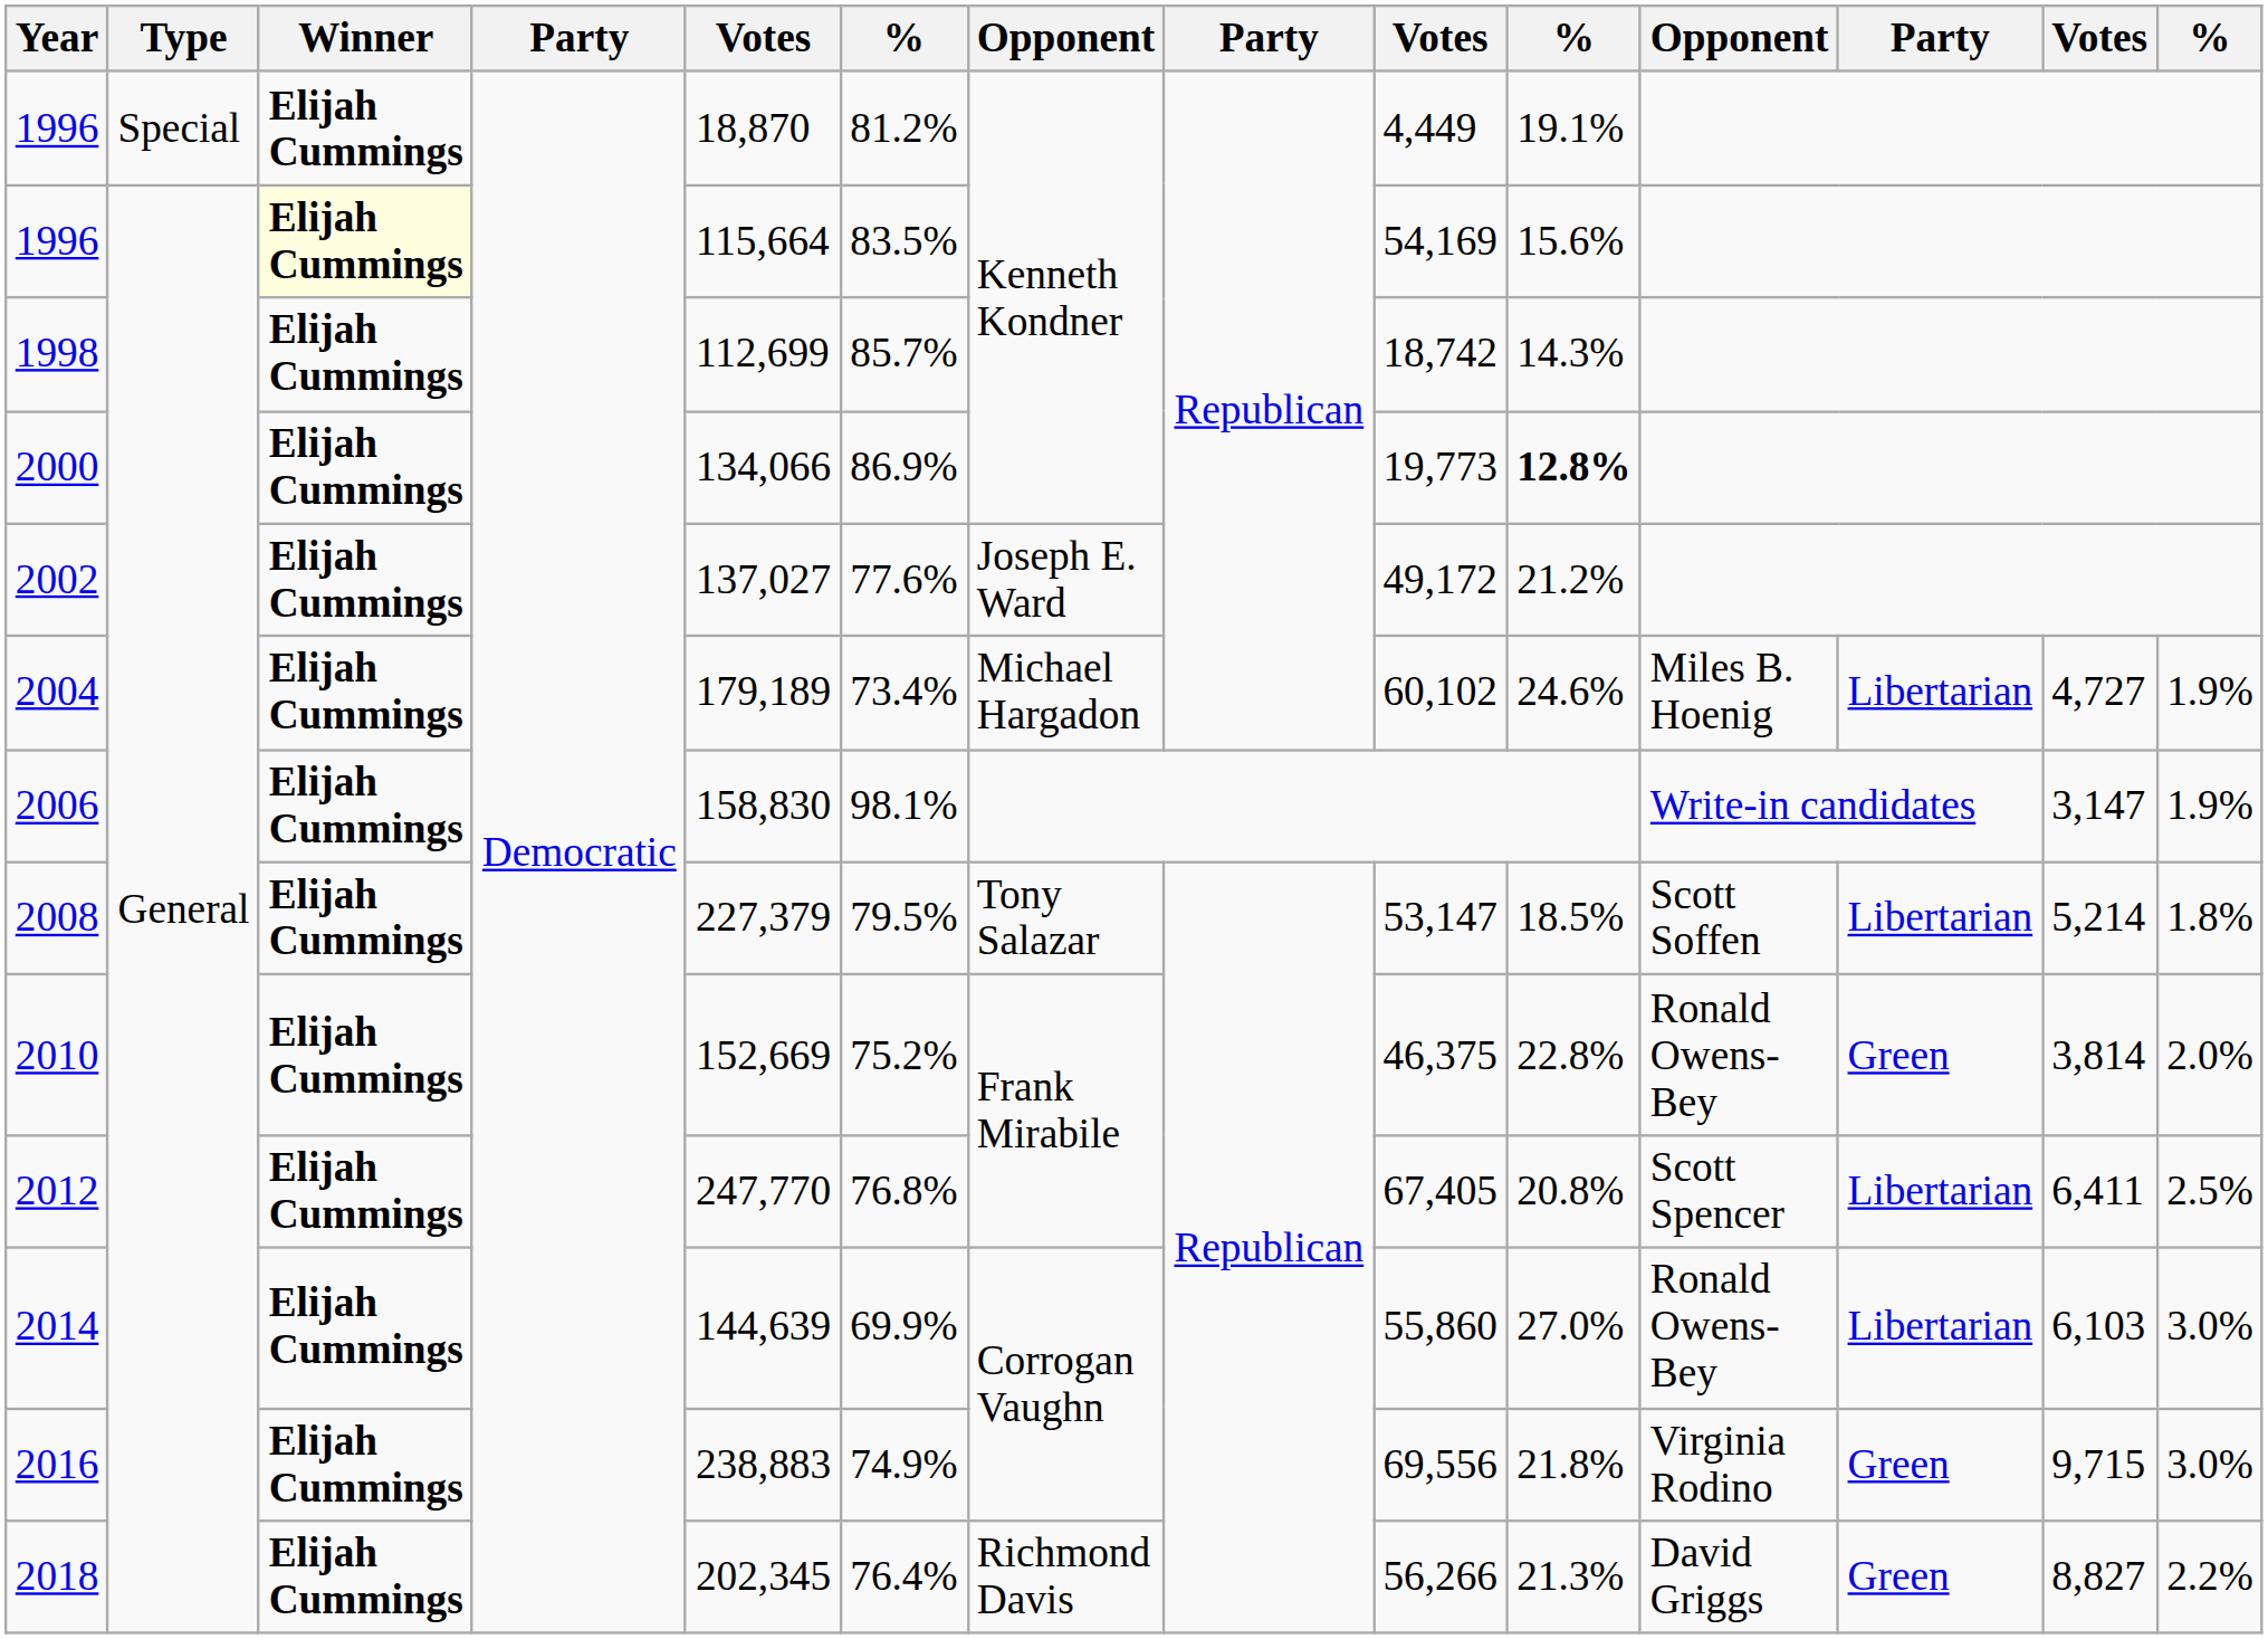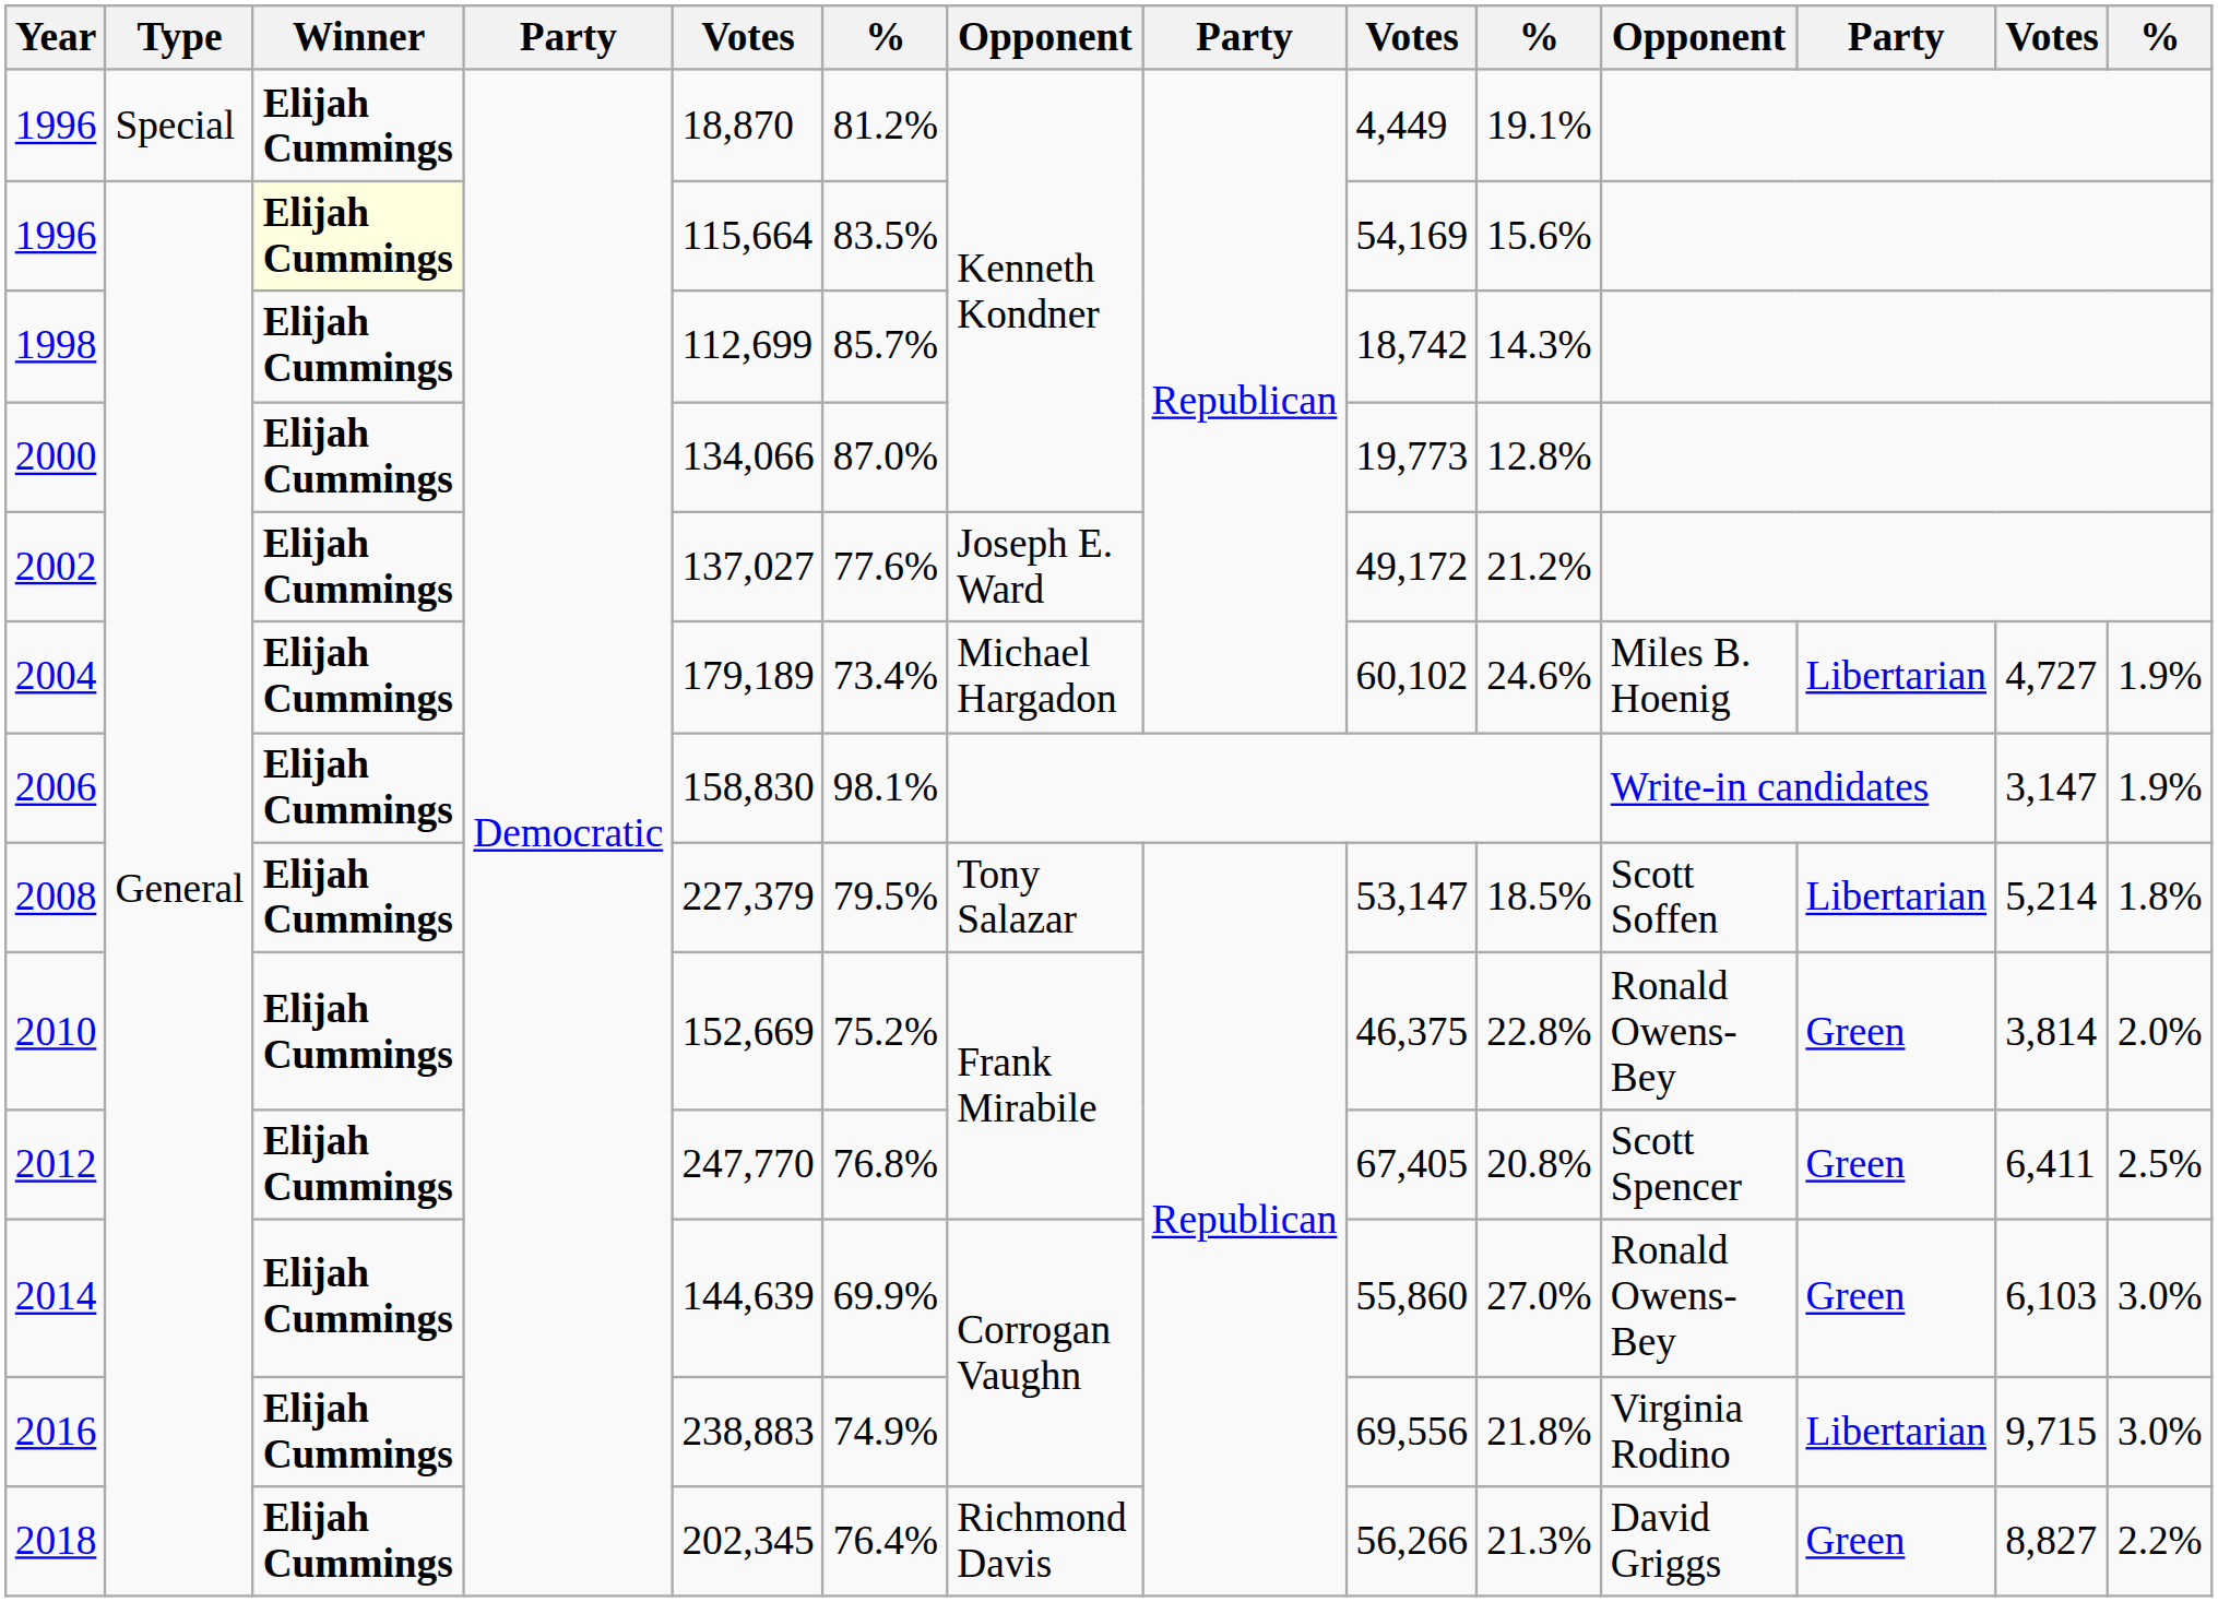 <table class="wikitable sortable">
 <tr>
 <th>Year</th>
 <th>Type</th>
 <th>Winner</th>
 <th>Party</th>
 <th>Votes</th>
 <th>%</th>
 <th>Opponent</th>
 <th>Party</th>
 <th>Votes</th>
 <th>%</th>
 <th>Opponent</th>
 <th>Party</th>
 <th>Votes</th>
 <th>%</th>
 </tr>
 <tr>
 <td data-sort-value="1995"><a href='#'>1996</a></td>
 <td>Special</td>
 <td><strong> Elijah Cummings</strong></td>
 <td rowspan=13 ><a href='#'>Democratic</a></td>
 <td>18,870</td>
 <td>81.2%</td>
 <td rowspan=4 >Kenneth Kondner</td>
 <td rowspan=6 ><a href='#'>Republican</a></td>
 <td>4,449</td>
 <td>19.1%</td>
 <td colspan=4></td>
 </tr>
 <tr>
 <td><a href='#'>1996</a></td>
 <td rowspan=12>General</td>
 <td style="background: lightyellow;"><strong> Elijah Cummings</strong></td>
 <td>115,664</td>
 <td>83.5%</td>
 <td>54,169</td>
 <td>15.6%</td>
 <td colspan=4></td>
 </tr>
 <tr>
 <td><a href='#'>1998</a></td>
 <td><strong> Elijah Cummings</strong></td>
 <td>112,699</td>
 <td>85.7%</td>
 <td>18,742</td>
 <td>14.3%</td>
 <td colspan=4></td>
 </tr>
 <tr>
 <td><a href='#'>2000</a></td>
 <td><strong> Elijah Cummings</strong></td>
 <td>134,066</td>
-<td>86.9%</td>
+<td>87.0%</td>
 <td>19,773</td>
-<td><strong>12.8%</strong></td>
+<td>12.8%</td>
 <td colspan=4></td>
 </tr>
 <tr>
 <td><a href='#'>2002</a></td>
 <td><strong> Elijah Cummings</strong></td>
 <td>137,027</td>
 <td>77.6%</td>
 <td>Joseph E. Ward</td>
 <td>49,172</td>
 <td>21.2%</td>
 <td colspan=4></td>
 </tr>
 <tr>
 <td><a href='#'>2004</a></td>
 <td><strong> Elijah Cummings</strong></td>
 <td>179,189</td>
 <td>73.4%</td>
 <td>Michael Hargadon</td>
 <td>60,102</td>
 <td>24.6%</td>
 <td>Miles B. Hoenig</td>
 <td><a href='#'>Libertarian</a></td>
 <td>4,727</td>
 <td>1.9%</td>
 </tr>
 <tr>
 <td><a href='#'>2006</a></td>
 <td><strong> Elijah Cummings</strong></td>
 <td>158,830</td>
 <td>98.1%</td>
 <td colspan=4></td>
 <td colspan=2><a href='#'>Write-in candidates</a></td>
 <td>3,147</td>
 <td>1.9%</td>
 </tr>
 <tr>
 <td><a href='#'>2008</a></td>
 <td><strong> Elijah Cummings</strong></td>
 <td>227,379</td>
 <td>79.5%</td>
 <td>Tony Salazar</td>
 <td rowspan=6 ><a href='#'>Republican</a></td>
 <td>53,147</td>
 <td>18.5%</td>
 <td>Scott Soffen</td>
 <td><a href='#'>Libertarian</a></td>
 <td>5,214</td>
 <td>1.8%</td>
 </tr>
 <tr>
 <td><a href='#'>2010</a></td>
 <td><strong> Elijah Cummings</strong></td>
 <td>152,669</td>
 <td>75.2%</td>
 <td rowspan=2 >Frank Mirabile</td>
 <td>46,375</td>
 <td>22.8%</td>
 <td>Ronald Owens-Bey</td>
 <td><a href='#'>Green</a></td>
 <td>3,814</td>
 <td>2.0%</td>
 </tr>
 <tr>
 <td><a href='#'>2012</a></td>
 <td><strong> Elijah Cummings</strong></td>
 <td>247,770</td>
 <td>76.8%</td>
 <td>67,405</td>
 <td>20.8%</td>
 <td>Scott Spencer</td>
-<td><a href='#'>Libertarian</a></td>
+<td><a href='#'>Green</a></td>
 <td>6,411</td>
 <td>2.5%</td>
 </tr>
 <tr>
 <td><a href='#'>2014</a></td>
 <td><strong> Elijah Cummings</strong></td>
 <td>144,639</td>
 <td>69.9%</td>
 <td rowspan=2 >Corrogan Vaughn</td>
 <td>55,860</td>
 <td>27.0%</td>
 <td>Ronald Owens-Bey</td>
-<td><a href='#'>Libertarian</a></td>
+<td><a href='#'>Green</a></td>
 <td>6,103</td>
 <td>3.0%</td>
 </tr>
 <tr>
 <td><a href='#'>2016</a></td>
 <td><strong> Elijah Cummings</strong></td>
 <td>238,883</td>
 <td>74.9%</td>
 <td>69,556</td>
 <td>21.8%</td>
 <td>Virginia Rodino</td>
-<td><a href='#'>Green</a></td>
+<td><a href='#'>Libertarian</a></td>
 <td>9,715</td>
 <td>3.0%</td>
 </tr>
 <tr>
 <td><a href='#'>2018</a></td>
 <td><strong> Elijah Cummings</strong></td>
 <td>202,345</td>
 <td>76.4%</td>
 <td>Richmond Davis</td>
 <td>56,266</td>
 <td>21.3%</td>
 <td>David Griggs</td>
 <td><a href='#'>Green</a></td>
 <td>8,827</td>
 <td>2.2%</td>
 </tr>
 </table>
